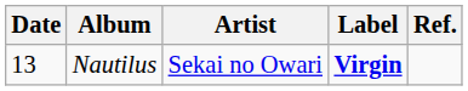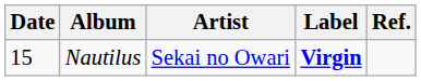 <table class="wikitable">
 <tr>
 <th>Date</th>
 <th>Album</th>
 <th>Artist</th>
 <th>Label</th>
 <th>Ref.</th>
 </tr>
 <tr>
-<td>13</td>
+<td>15</td>
 <td><em>Nautilus</em></td>
 <td><a href='#'>Sekai no Owari</a></td>
 <td><strong><a href='#'>Virgin</a></strong></td>
 <td></td>
 </tr>
 </table>
